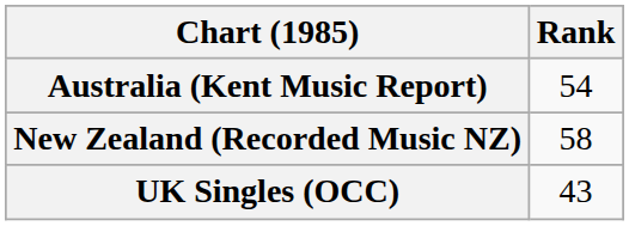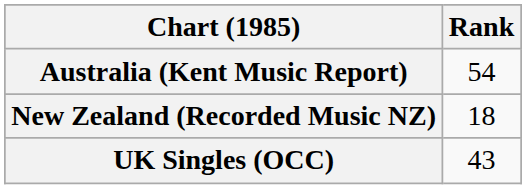 <table class="wikitable sortable plainrowheaders" style="text-align:center">
 <tr>
 <th>Chart (1985)</th>
 <th>Rank</th>
 </tr>
 <tr>
 <th scope="row">Australia (Kent Music Report)</th>
 <td>54</td>
 </tr>
 <tr>
 <th scope="row">New Zealand (Recorded Music NZ)</th>
-<td>58</td>
+<td>18</td>
 </tr>
 <tr>
 <th scope="row">UK Singles (OCC)</th>
 <td>43</td>
 </tr>
 </table>
